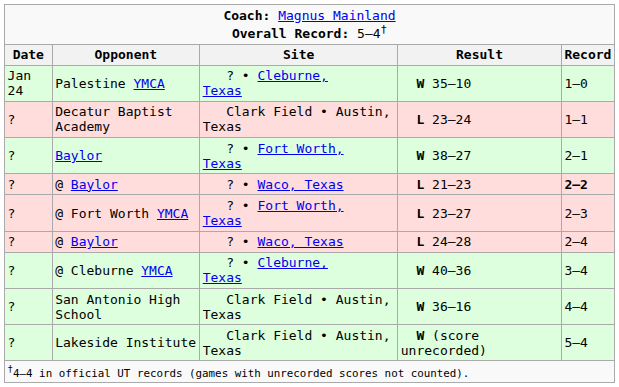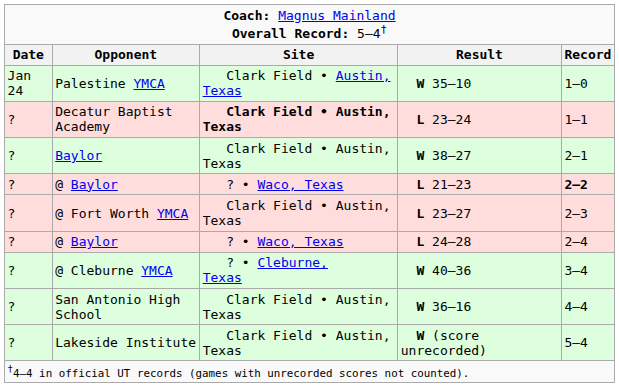 <table class="wikitable">
 <tr>
 <td colspan=8 style="text-align: center;"><strong>Coach:</strong> <a href='#'>Magnus Mainland</a><br><strong>Overall Record:</strong> 5–4<sup>†</sup></td>
 </tr>
 <tr>
 </tr>
 <tr>
 <th>Date</th>
 <th>Opponent</th>
 <th>Site</th>
 <th>Result</th>
 <th>Record</th>
 </tr>
 <tr style="background: #ddffdd;">
 <td>Jan 24</td>
 <td>Palestine <a href='#'>YMCA</a></td>
-<td>   ? • <a href='#'>Cleburne, Texas</a>   </td>
+<td>   Clark Field • <a href='#'>Austin, Texas</a>   </td>
 <td>  <strong>W</strong> 35–10  </td>
 <td>1–0</td>
 </tr>
 <tr style="background: #ffdddd;">
 <td>?</td>
 <td>Decatur Baptist Academy</td>
-<td>   Clark Field • Austin, Texas   </td>
+<td><strong>   Clark Field • Austin, Texas   </strong></td>
 <td>  <strong>L</strong> 23–24  </td>
 <td>1–1</td>
 </tr>
 <tr style="background: #ddffdd;">
 <td>?</td>
 <td><a href='#'>Baylor</a></td>
-<td>   ? • <a href='#'>Fort Worth, Texas</a>   </td>
+<td>   Clark Field • Austin, Texas   </td>
 <td>  <strong>W</strong> 38–27  </td>
 <td>2–1</td>
 </tr>
 <tr style="background: #ffdddd;">
 <td>?</td>
 <td>@ <a href='#'>Baylor</a></td>
 <td>   ? • <a href='#'>Waco, Texas</a>   </td>
 <td>  <strong>L</strong> 21–23  </td>
 <td><strong>2–2</strong></td>
 </tr>
 <tr style="background: #ffdddd;">
 <td>?</td>
 <td>@ Fort Worth <a href='#'>YMCA</a></td>
-<td>   ? • <a href='#'>Fort Worth, Texas</a>   </td>
+<td>   Clark Field • Austin, Texas   </td>
 <td>  <strong>L</strong> 23–27  </td>
 <td>2–3</td>
 </tr>
 <tr style="background: #ffdddd;">
 <td>?</td>
 <td>@ <a href='#'>Baylor</a></td>
 <td>   ? • <a href='#'>Waco, Texas</a>   </td>
 <td>  <strong>L</strong> 24–28  </td>
 <td>2–4</td>
 </tr>
 <tr style="background: #ddffdd;">
 <td>?</td>
 <td>@ Cleburne <a href='#'>YMCA</a></td>
 <td>   ? • <a href='#'>Cleburne, Texas</a>   </td>
 <td>  <strong>W</strong> 40–36  </td>
 <td>3–4</td>
 </tr>
 <tr style="background: #ddffdd;">
 <td>?</td>
 <td>San Antonio High School</td>
 <td>   Clark Field • Austin, Texas   </td>
 <td>  <strong>W</strong> 36–16  </td>
 <td>4–4</td>
 </tr>
 <tr style="background: #ddffdd;">
 <td>?</td>
 <td>Lakeside Institute</td>
 <td>   Clark Field • Austin, Texas   </td>
 <td>  <strong>W</strong> (score unrecorded)  </td>
 <td>5–4</td>
 </tr>
 <tr>
 <td colspan=8><small><sup>†</sup>4–4 in official UT records (games with unrecorded scores not counted).</small></td>
 </tr>
 </table>
